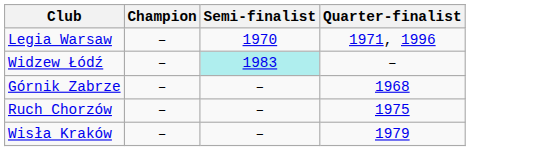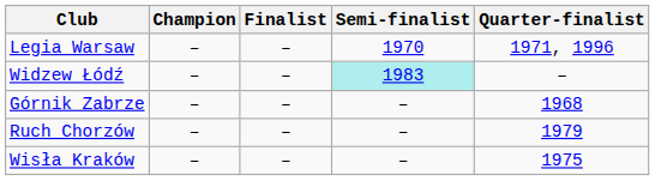 <table class="wikitable" style="text-align:center">
 <tr>
 <th>Club</th>
 <th>Champion</th>
+<th>Finalist</th>
 <th>Semi-finalist</th>
 <th>Quarter-finalist</th>
 </tr>
 <tr>
 <td style="text-align:left"><a href='#'>Legia Warsaw</a></td>
 <td>–</td>
+<td>–</td>
 <td><a href='#'>1970</a></td>
 <td><a href='#'>1971</a>, <a href='#'>1996</a></td>
 </tr>
 <tr>
 <td style="text-align:left"><a href='#'>Widzew Łódź</a></td>
+<td>–</td>
 <td>–</td>
 <td style="background: paleturquoise;"><a href='#'>1983</a></td>
 <td>–</td>
 </tr>
 <tr>
 <td style="text-align:left"><a href='#'>Górnik Zabrze</a></td>
 <td>–</td>
 <td>–</td>
+<td>–</td>
 <td><a href='#'>1968</a></td>
 </tr>
 <tr>
 <td style="text-align:left"><a href='#'>Ruch Chorzów</a></td>
 <td>–</td>
 <td>–</td>
-<td><a href='#'>1975</a></td>
+<td>–</td>
+<td><a href='#'>1979</a></td>
 </tr>
 <tr>
 <td style="text-align:left"><a href='#'>Wisła Kraków</a></td>
 <td>–</td>
 <td>–</td>
-<td><a href='#'>1979</a></td>
+<td>–</td>
+<td><a href='#'>1975</a></td>
 </tr>
 </table>
